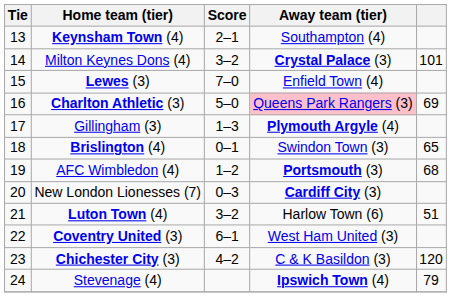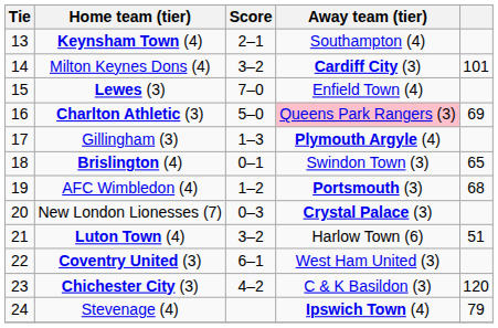 <table class="wikitable" style="text-align:center; font-size:85%">
 <tr>
 <th>Tie</th>
 <th>Home team (tier)</th>
 <th>Score</th>
 <th>Away team (tier)</th>
 <th></th>
 </tr>
 <tr>
 <td>13</td>
 <td><strong><a href='#'>Keynsham Town</a></strong> (4)</td>
 <td>2–1</td>
 <td><a href='#'>Southampton</a> (4)</td>
 <td></td>
 </tr>
 <tr>
 <td>14</td>
 <td><a href='#'>Milton Keynes Dons</a> (4)</td>
 <td>3–2 </td>
-<td><strong><a href='#'>Crystal Palace</a></strong> (3)</td>
+<td><strong><a href='#'>Cardiff City</a></strong> (3)</td>
 <td>101</td>
 </tr>
 <tr>
 <td>15</td>
 <td><strong><a href='#'>Lewes</a></strong> (3)</td>
 <td>7–0</td>
 <td><a href='#'>Enfield Town</a> (4)</td>
 <td></td>
 </tr>
 <tr>
 <td>16</td>
 <td><strong><a href='#'>Charlton Athletic</a></strong> (3)</td>
 <td>5–0</td>
 <td style="background: pink;"><a href='#'>Queens Park Rangers</a> (3)</td>
 <td>69</td>
 </tr>
 <tr>
 <td>17</td>
 <td><a href='#'>Gillingham</a> (3)</td>
 <td>1–3 </td>
 <td><strong><a href='#'>Plymouth Argyle</a></strong> (4)</td>
 <td></td>
 </tr>
 <tr>
 <td>18</td>
 <td><strong><a href='#'>Brislington</a></strong> (4)</td>
 <td>0–1</td>
 <td><a href='#'>Swindon Town</a> (3)</td>
 <td>65</td>
 </tr>
 <tr>
 <td>19</td>
 <td><a href='#'>AFC Wimbledon</a> (4)</td>
 <td>1–2</td>
 <td><strong><a href='#'>Portsmouth</a></strong> (3)</td>
 <td>68</td>
 </tr>
 <tr>
 <td>20</td>
 <td>New London Lionesses (7)</td>
 <td>0–3</td>
-<td><strong><a href='#'>Cardiff City</a></strong> (3)</td>
+<td><strong><a href='#'>Crystal Palace</a></strong> (3)</td>
 <td></td>
 </tr>
 <tr>
 <td>21</td>
 <td><strong><a href='#'>Luton Town</a></strong> (4)</td>
 <td>3–2 </td>
 <td>Harlow Town (6)</td>
 <td>51</td>
 </tr>
 <tr>
 <td>22</td>
 <td><strong><a href='#'>Coventry United</a></strong> (3)</td>
 <td>6–1</td>
 <td><a href='#'>West Ham United</a> (3)</td>
 <td></td>
 </tr>
 <tr>
 <td>23</td>
 <td><strong><a href='#'>Chichester City</a></strong> (3)</td>
 <td>4–2 </td>
 <td><a href='#'>C & K Basildon</a> (3)</td>
 <td>120</td>
 </tr>
 <tr>
 <td>24</td>
 <td><a href='#'>Stevenage</a> (4)</td>
 <td></td>
 <td><strong><a href='#'>Ipswich Town</a></strong> (4)</td>
 <td>79</td>
 </tr>
 <tr>
 </tr>
 </table>
